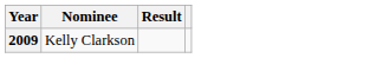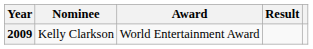 <table class="wikitable plainrowheaders">
 <tr>
 <th>Year</th>
 <th>Nominee</th>
+<th>Award</th>
 <th>Result</th>
 <th></th>
 </tr>
 <tr>
 <th scope="row">2009</th>
 <td>Kelly Clarkson</td>
+<td>World Entertainment Award</td>
 <td></td>
 <td align="center"></td>
 </tr>
 </table>
